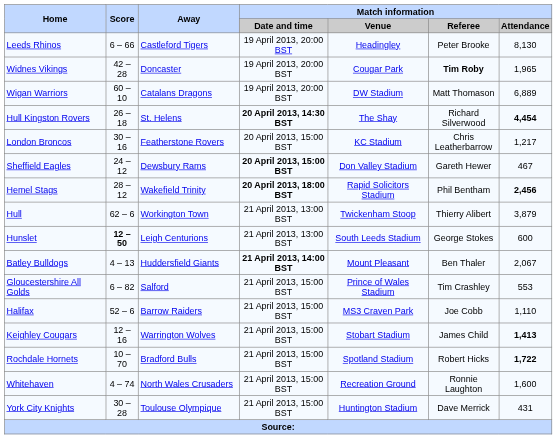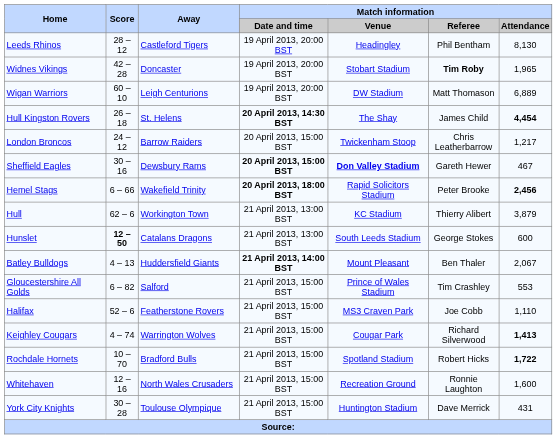 <table border=1 style="border-collapse:collapse; font-size:90%; text-align:center;" cellpadding=3 cellspacing=0 width=100%>
 <tr bgcolor=#C1D8FF>
 <th rowspan=2 width=19%>Home</th>
 <th rowspan=2 width=6%>Score</th>
 <th rowspan=2 width=19%>Away</th>
 <th colspan=6>Match information</th>
 </tr>
 <tr bgcolor=#CCCCCC>
 <th width=17%>Date and time</th>
 <th width=19%>Venue</th>
 <th width=13%>Referee</th>
 <th width=7%>Attendance</th>
 </tr>
 <tr bgcolor=#F5FAFF>
 <td align=left> <a href='#'>Leeds Rhinos</a></td>
-<td>6 – 66</td>
+<td>28 – 12</td>
 <td align=left> <a href='#'>Castleford Tigers</a></td>
 <td>19 April 2013, 20:00 <a href='#'>BST</a></td>
 <td><a href='#'>Headingley</a></td>
-<td>Peter Brooke</td>
+<td>Phil Bentham</td>
 <td>8,130</td>
 </tr>
 <tr bgcolor=#F5FAFF>
 <td align=left> <a href='#'>Widnes Vikings</a></td>
 <td>42 – 28</td>
 <td align=left> <a href='#'>Doncaster</a></td>
 <td>19 April 2013, 20:00 BST</td>
-<td><a href='#'>Cougar Park</a></td>
+<td><a href='#'>Stobart Stadium</a></td>
 <td><strong>Tim Roby</strong></td>
 <td>1,965</td>
 </tr>
 <tr bgcolor=#F5FAFF>
 <td align=left> <a href='#'>Wigan Warriors</a></td>
 <td>60 – 10</td>
-<td align=left> <a href='#'>Catalans Dragons</a></td>
+<td align=left> <a href='#'>Leigh Centurions</a></td>
 <td>19 April 2013, 20:00 BST</td>
 <td><a href='#'>DW Stadium</a></td>
 <td>Matt Thomason</td>
 <td>6,889</td>
 </tr>
 <tr bgcolor=#F5FAFF>
 <td align=left> <a href='#'>Hull Kingston Rovers</a></td>
 <td>26 – 18</td>
 <td align=left> <a href='#'>St. Helens</a></td>
 <td><strong>20 April 2013, 14:30 BST</strong></td>
 <td><a href='#'>The Shay</a></td>
-<td>Richard Silverwood</td>
+<td>James Child</td>
 <td><strong>4,454</strong></td>
 </tr>
 <tr bgcolor=#F5FAFF>
 <td align=left> <a href='#'>London Broncos</a></td>
-<td>30 – 16</td>
-<td align=left>  <a href='#'>Featherstone Rovers</a></td>
+<td>24 – 12</td>
+<td align=left> <a href='#'>Barrow Raiders</a></td>
 <td>20 April 2013, 15:00 BST</td>
-<td><a href='#'>KC Stadium</a></td>
+<td><a href='#'>Twickenham Stoop</a></td>
 <td>Chris Leatherbarrow</td>
 <td>1,217</td>
 </tr>
 <tr bgcolor=#F5FAFF>
 <td align=left> <a href='#'>Sheffield Eagles</a></td>
-<td>24 – 12</td>
+<td>30 – 16</td>
 <td align=left> <a href='#'>Dewsbury Rams</a></td>
 <td><strong>20 April 2013, 15:00 BST</strong></td>
-<td><a href='#'>Don Valley Stadium</a></td>
+<td><strong><a href='#'>Don Valley Stadium</a></strong></td>
 <td>Gareth Hewer</td>
 <td>467</td>
 </tr>
 <tr bgcolor=#F5FAFF>
 <td align=left> <a href='#'>Hemel Stags</a></td>
-<td>28 – 12</td>
+<td>6 – 66</td>
 <td align=left> <a href='#'>Wakefield Trinity</a></td>
 <td><strong>20 April 2013, 18:00 BST</strong></td>
 <td><a href='#'>Rapid Solicitors Stadium</a></td>
-<td>Phil Bentham</td>
+<td>Peter Brooke</td>
 <td><strong>2,456</strong></td>
 </tr>
 <tr bgcolor=#F5FAFF>
 <td align=left>  <a href='#'>Hull</a></td>
 <td>62 – 6</td>
 <td align=left> <a href='#'>Workington Town</a></td>
 <td>21 April 2013, 13:00 BST</td>
-<td><a href='#'>Twickenham Stoop</a></td>
+<td><a href='#'>KC Stadium</a></td>
 <td>Thierry Alibert</td>
 <td>3,879</td>
 </tr>
 <tr bgcolor=#F5FAFF>
 <td align=left> <a href='#'>Hunslet</a></td>
 <td><strong>12 – 50</strong></td>
-<td align=left> <a href='#'>Leigh Centurions</a></td>
+<td align=left> <a href='#'>Catalans Dragons</a></td>
 <td>21 April 2013, 13:00 BST</td>
 <td><a href='#'>South Leeds Stadium</a></td>
 <td>George Stokes</td>
 <td>600</td>
 </tr>
 <tr bgcolor=#F5FAFF>
 <td align=left> <a href='#'>Batley Bulldogs</a></td>
 <td>4 – 13</td>
 <td align=left> <a href='#'>Huddersfield Giants</a></td>
 <td><strong>21 April 2013, 14:00 BST</strong></td>
 <td><a href='#'>Mount Pleasant</a></td>
 <td>Ben Thaler</td>
 <td>2,067</td>
 </tr>
 <tr bgcolor=#F5FAFF>
 <td align=left> <a href='#'>Gloucestershire All Golds</a></td>
 <td>6 – 82</td>
 <td align=left> <a href='#'>Salford</a></td>
 <td>21 April 2013, 15:00 BST</td>
 <td><a href='#'>Prince of Wales Stadium</a></td>
 <td>Tim Crashley</td>
 <td>553</td>
 </tr>
 <tr bgcolor=#F5FAFF>
 <td align=left> <a href='#'>Halifax</a></td>
 <td>52 – 6</td>
-<td align=left> <a href='#'>Barrow Raiders</a></td>
+<td align=left>  <a href='#'>Featherstone Rovers</a></td>
 <td>21 April 2013, 15:00 BST</td>
 <td><a href='#'>MS3 Craven Park</a></td>
 <td>Joe Cobb</td>
 <td>1,110</td>
 </tr>
 <tr bgcolor=#F5FAFF>
 <td align=left> <a href='#'>Keighley Cougars</a></td>
-<td>12 – 16</td>
+<td>4 – 74</td>
 <td align=left> <a href='#'>Warrington Wolves</a></td>
 <td>21 April 2013, 15:00 BST</td>
-<td><a href='#'>Stobart Stadium</a></td>
-<td>James Child</td>
+<td><a href='#'>Cougar Park</a></td>
+<td>Richard Silverwood</td>
 <td><strong>1,413</strong></td>
 </tr>
 <tr bgcolor=#F5FAFF>
 <td align=left> <a href='#'>Rochdale Hornets</a></td>
 <td>10 – 70</td>
 <td align=left> <a href='#'>Bradford Bulls</a></td>
 <td>21 April 2013, 15:00 BST</td>
 <td><a href='#'>Spotland Stadium</a></td>
 <td>Robert Hicks</td>
 <td><strong>1,722</strong></td>
 </tr>
 <tr bgcolor=#F5FAFF>
 <td align=left> <a href='#'>Whitehaven</a></td>
-<td>4 – 74</td>
+<td>12 – 16</td>
 <td align=left>   <a href='#'>North Wales Crusaders</a></td>
 <td>21 April 2013, 15:00 BST</td>
 <td><a href='#'>Recreation Ground</a></td>
 <td>Ronnie Laughton</td>
 <td>1,600</td>
 </tr>
 <tr bgcolor=#F5FAFF>
 <td align=left> <a href='#'>York City Knights</a></td>
 <td>30 – 28</td>
 <td align=left> <a href='#'>Toulouse Olympique</a></td>
 <td>21 April 2013, 15:00 BST</td>
 <td><a href='#'>Huntington Stadium</a></td>
 <td>Dave Merrick</td>
 <td>431</td>
 </tr>
 <tr style="background:#c1d8ff;">
 <th colspan=12>Source:</th>
 </tr>
 </table>
